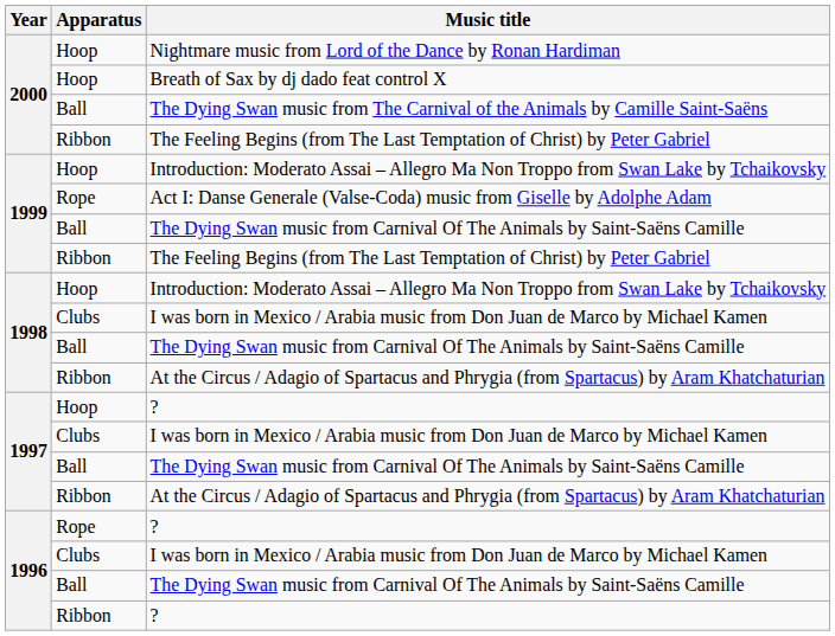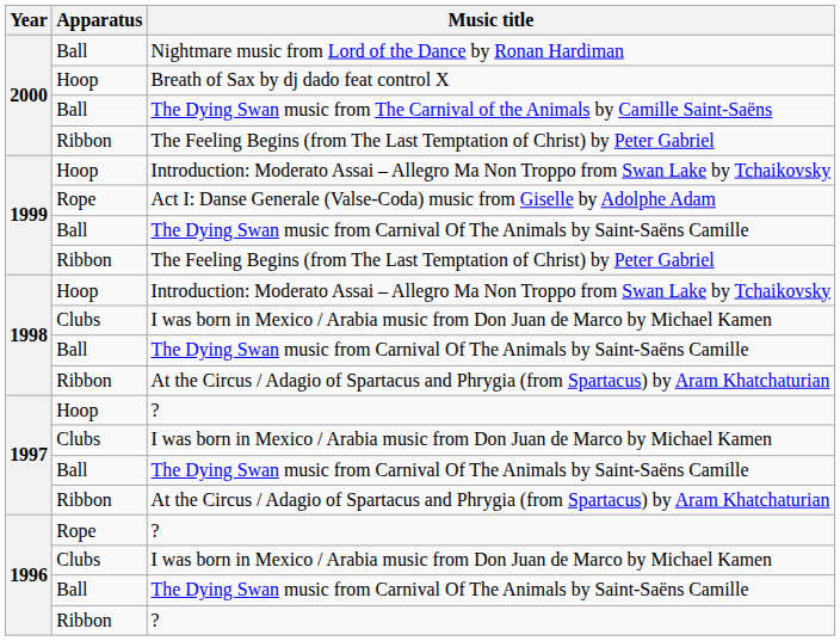 <table class="wikitable plainrowheaders">
 <tr>
 <th scope=col>Year</th>
 <th scope=col>Apparatus</th>
 <th scope=col>Music title </th>
 </tr>
 <tr>
 <th scope=row rowspan=4>2000</th>
-<td>Hoop</td>
+<td>Ball</td>
 <td>Nightmare music from <a href='#'>Lord of the Dance</a> by <a href='#'>Ronan Hardiman</a></td>
 </tr>
 <tr>
 <td>Hoop</td>
 <td>Breath of Sax by dj dado feat control X</td>
 </tr>
 <tr>
 <td>Ball</td>
 <td><a href='#'>The Dying Swan</a> music from <a href='#'>The Carnival of the Animals</a> by <a href='#'>Camille Saint-Saëns</a></td>
 </tr>
 <tr>
 <td>Ribbon</td>
 <td>The Feeling Begins (from The Last Temptation of Christ) by <a href='#'>Peter Gabriel</a></td>
 </tr>
 <tr>
 <th scope=row rowspan=4>1999</th>
 <td>Hoop</td>
 <td>Introduction: Moderato Assai – Allegro Ma Non Troppo from <a href='#'>Swan Lake</a> by <a href='#'>Tchaikovsky</a></td>
 </tr>
 <tr>
 <td>Rope</td>
 <td>Act I: Danse Generale (Valse-Coda) music from <a href='#'>Giselle</a> by <a href='#'>Adolphe Adam</a></td>
 </tr>
 <tr>
 <td>Ball</td>
 <td><a href='#'>The Dying Swan</a> music from Carnival Of The Animals by Saint-Saëns Camille</td>
 </tr>
 <tr>
 <td>Ribbon</td>
 <td>The Feeling Begins (from The Last Temptation of Christ) by <a href='#'>Peter Gabriel</a></td>
 </tr>
 <tr>
 <th scope=row rowspan=4>1998</th>
 <td>Hoop</td>
 <td>Introduction: Moderato Assai – Allegro Ma Non Troppo from <a href='#'>Swan Lake</a> by <a href='#'>Tchaikovsky</a></td>
 </tr>
 <tr>
 <td>Clubs</td>
 <td>I was born in Mexico / Arabia 	music from Don Juan de Marco by Michael Kamen</td>
 </tr>
 <tr>
 <td>Ball</td>
 <td><a href='#'>The Dying Swan</a> music from Carnival Of The Animals by Saint-Saëns Camille</td>
 </tr>
 <tr>
 <td>Ribbon</td>
 <td>At the Circus / Adagio of Spartacus and Phrygia (from <a href='#'>Spartacus</a>) by <a href='#'>Aram Khatchaturian</a></td>
 </tr>
 <tr>
 <th scope=row rowspan=4>1997</th>
 <td>Hoop</td>
 <td>?</td>
 </tr>
 <tr>
 <td>Clubs</td>
 <td>I was born in Mexico / Arabia 	music from Don Juan de Marco by Michael Kamen</td>
 </tr>
 <tr>
 <td>Ball</td>
 <td><a href='#'>The Dying Swan</a> music from Carnival Of The Animals by Saint-Saëns Camille</td>
 </tr>
 <tr>
 <td>Ribbon</td>
 <td>At the Circus / Adagio of Spartacus and Phrygia (from <a href='#'>Spartacus</a>) by <a href='#'>Aram Khatchaturian</a></td>
 </tr>
 <tr>
 <th scope=row rowspan=4>1996</th>
 <td>Rope</td>
 <td>?</td>
 </tr>
 <tr>
 <td>Clubs</td>
 <td>I was born in Mexico / Arabia 	music from Don Juan de Marco by Michael Kamen</td>
 </tr>
 <tr>
 <td>Ball</td>
 <td><a href='#'>The Dying Swan</a> music from Carnival Of The Animals by Saint-Saëns Camille</td>
 </tr>
 <tr>
 <td>Ribbon</td>
 <td>?</td>
 </tr>
 </table>
